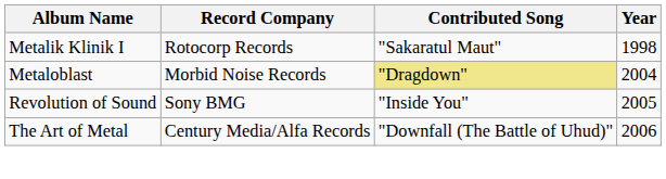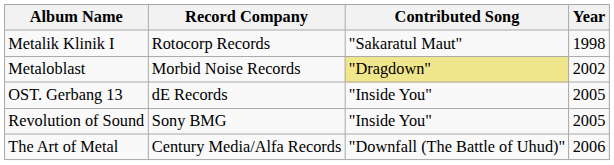 <table class="wikitable">
 <tr>
 <th>Album Name</th>
 <th>Record Company</th>
 <th>Contributed Song</th>
 <th>Year</th>
 </tr>
 <tr>
 <td>Metalik Klinik I</td>
 <td>Rotocorp Records</td>
 <td>"Sakaratul Maut"</td>
 <td>1998</td>
 </tr>
 <tr>
 <td>Metaloblast</td>
 <td>Morbid Noise Records</td>
 <td style="background: khaki;">"Dragdown"</td>
-<td>2004</td>
+<td>2002</td>
+</tr>
+<tr>
+<td>OST. Gerbang 13</td>
+<td>dE Records</td>
+<td>"Inside You"</td>
+<td>2005</td>
 </tr>
 <tr>
 <td>Revolution of Sound</td>
 <td>Sony BMG</td>
 <td>"Inside You"</td>
 <td>2005</td>
 </tr>
 <tr>
 <td>The Art of Metal</td>
 <td>Century Media/Alfa Records</td>
 <td>"Downfall (The Battle of Uhud)"</td>
 <td>2006</td>
 </tr>
 </table>
